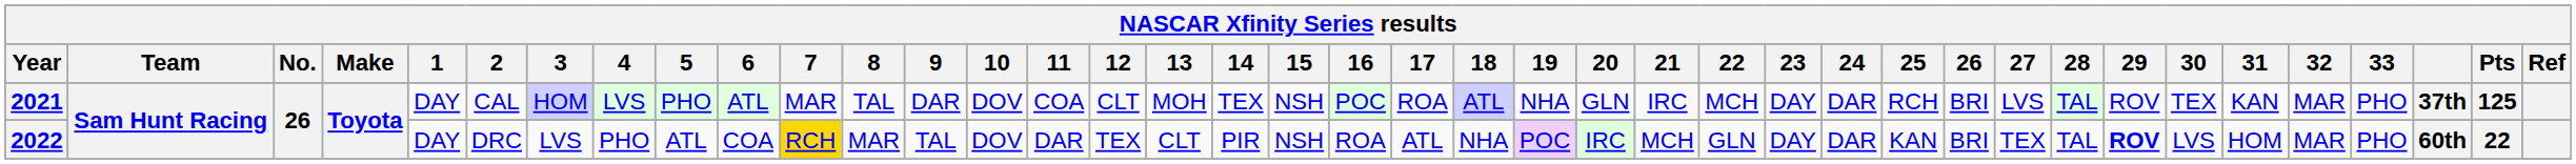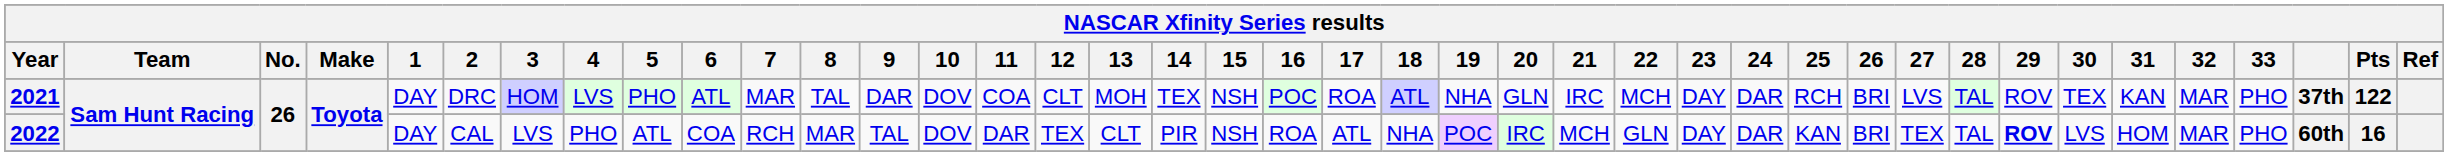 <table class="wikitable" style="text-align:center; font-size:75%">
 <tr>
 <th colspan=42><a href='#'>NASCAR Xfinity Series</a> results</th>
 </tr>
 <tr>
 <th>Year</th>
 <th>Team</th>
 <th>No.</th>
 <th>Make</th>
 <th>1</th>
 <th>2</th>
 <th>3</th>
 <th>4</th>
 <th>5</th>
 <th>6</th>
 <th>7</th>
 <th>8</th>
 <th>9</th>
 <th>10</th>
 <th>11</th>
 <th>12</th>
 <th>13</th>
 <th>14</th>
 <th>15</th>
 <th>16</th>
 <th>17</th>
 <th>18</th>
 <th>19</th>
 <th>20</th>
 <th>21</th>
 <th>22</th>
 <th>23</th>
 <th>24</th>
 <th>25</th>
 <th>26</th>
 <th>27</th>
 <th>28</th>
 <th>29</th>
 <th>30</th>
 <th>31</th>
 <th>32</th>
 <th>33</th>
 <th></th>
 <th>Pts</th>
 <th>Ref</th>
 </tr>
 <tr>
 <th><a href='#'>2021</a></th>
 <th rowspan=2 nowrap><a href='#'>Sam Hunt Racing</a></th>
 <th rowspan=2>26</th>
 <th rowspan=2><a href='#'>Toyota</a></th>
 <td><a href='#'>DAY</a></td>
-<td><a href='#'>CAL</a></td>
+<td><a href='#'>DRC</a></td>
 <td style="background:#CFCFFF;"><a href='#'>HOM</a><br></td>
 <td style="background:#DFFFDF;"><a href='#'>LVS</a><br></td>
 <td style="background:#DFFFDF;"><a href='#'>PHO</a><br></td>
 <td style="background:#DFFFDF;"><a href='#'>ATL</a><br></td>
 <td><a href='#'>MAR</a></td>
 <td><a href='#'>TAL</a></td>
 <td><a href='#'>DAR</a></td>
 <td><a href='#'>DOV</a></td>
 <td><a href='#'>COA</a></td>
 <td><a href='#'>CLT</a></td>
 <td><a href='#'>MOH</a></td>
 <td><a href='#'>TEX</a></td>
 <td><a href='#'>NSH</a></td>
 <td style="background:#DFFFDF;"><a href='#'>POC</a><br></td>
 <td><a href='#'>ROA</a></td>
 <td style="background:#CFCFFF;"><a href='#'>ATL</a><br></td>
 <td><a href='#'>NHA</a></td>
 <td><a href='#'>GLN</a></td>
 <td><a href='#'>IRC</a></td>
 <td><a href='#'>MCH</a></td>
 <td><a href='#'>DAY</a></td>
 <td><a href='#'>DAR</a></td>
 <td><a href='#'>RCH</a></td>
 <td><a href='#'>BRI</a></td>
 <td><a href='#'>LVS</a></td>
 <td style="background:#DFFFDF;"><a href='#'>TAL</a><br></td>
 <td><a href='#'>ROV</a></td>
 <td><a href='#'>TEX</a></td>
 <td><a href='#'>KAN</a></td>
 <td><a href='#'>MAR</a></td>
 <td><a href='#'>PHO</a></td>
 <th>37th</th>
-<th>125</th>
+<th>122</th>
 <th></th>
 </tr>
 <tr>
 <th><a href='#'>2022</a></th>
 <td><a href='#'>DAY</a></td>
-<td><a href='#'>DRC</a></td>
+<td><a href='#'>CAL</a></td>
 <td><a href='#'>LVS</a></td>
 <td><a href='#'>PHO</a></td>
 <td><a href='#'>ATL</a></td>
 <td><a href='#'>COA</a></td>
-<td style="background: gold;"><a href='#'>RCH</a></td>
+<td><a href='#'>RCH</a></td>
 <td><a href='#'>MAR</a></td>
 <td><a href='#'>TAL</a></td>
 <td><a href='#'>DOV</a></td>
 <td><a href='#'>DAR</a></td>
 <td><a href='#'>TEX</a></td>
 <td><a href='#'>CLT</a></td>
 <td><a href='#'>PIR</a></td>
 <td><a href='#'>NSH</a></td>
 <td><a href='#'>ROA</a></td>
 <td><a href='#'>ATL</a></td>
 <td><a href='#'>NHA</a></td>
 <td style="background:#EFCFFF;"><a href='#'>POC</a><br></td>
 <td style="background:#DFFFDF;"><a href='#'>IRC</a><br></td>
 <td><a href='#'>MCH</a></td>
 <td><a href='#'>GLN</a></td>
 <td><a href='#'>DAY</a></td>
 <td><a href='#'>DAR</a></td>
 <td><a href='#'>KAN</a></td>
 <td><a href='#'>BRI</a></td>
 <td><a href='#'>TEX</a></td>
 <td><a href='#'>TAL</a></td>
 <td><strong><a href='#'>ROV</a></strong></td>
 <td><a href='#'>LVS</a></td>
 <td><a href='#'>HOM</a></td>
 <td><a href='#'>MAR</a></td>
 <td><a href='#'>PHO</a></td>
 <th>60th</th>
-<th>22</th>
+<th>16</th>
 <th></th>
 </tr>
 </table>
